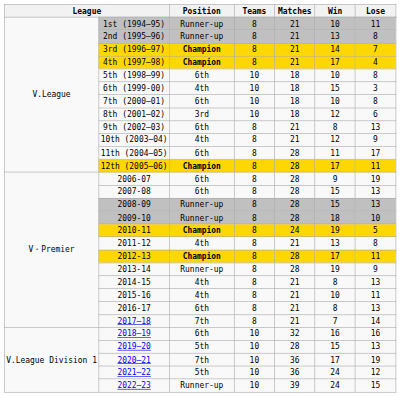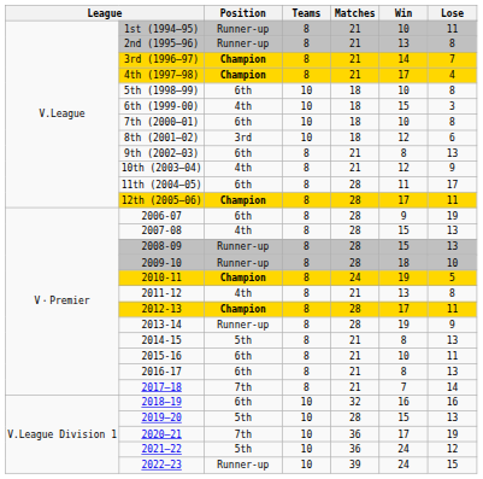 <table class="wikitable" style="text-align:center" border="1">
 <tr>
 <th width=200 colspan=2>League</th>
 <th width=100>Position</th>
 <th width=60>Teams</th>
 <th width=60>Matches</th>
 <th width=60>Win</th>
 <th width=60>Lose</th>
 </tr>
 <tr>
 <td rowspan=13>V.League</td>
 </tr>
 <tr bgcolor=silver>
 <td>1st (1994–95)</td>
 <td>Runner-up</td>
 <td>8</td>
 <td>21</td>
 <td>10</td>
 <td>11</td>
 </tr>
 <tr bgcolor=silver>
 <td>2nd (1995–96)</td>
 <td>Runner-up</td>
 <td>8</td>
 <td>21</td>
 <td>13</td>
 <td>8</td>
 </tr>
 <tr bgcolor=gold>
 <td>3rd (1996–97)</td>
 <td><strong>Champion</strong></td>
 <td>8</td>
 <td>21</td>
 <td>14</td>
 <td>7</td>
 </tr>
 <tr bgcolor=gold>
 <td>4th (1997–98)</td>
 <td><strong>Champion</strong></td>
 <td>8</td>
 <td>21</td>
 <td>17</td>
 <td>4</td>
 </tr>
 <tr>
 <td>5th (1998–99)</td>
 <td>6th</td>
 <td>10</td>
 <td>18</td>
 <td>10</td>
 <td>8</td>
 </tr>
 <tr>
 <td>6th (1999-00)</td>
 <td>4th</td>
 <td>10</td>
 <td>18</td>
 <td>15</td>
 <td>3</td>
 </tr>
 <tr>
 <td>7th (2000–01)</td>
 <td>6th</td>
 <td>10</td>
 <td>18</td>
 <td>10</td>
 <td>8</td>
 </tr>
 <tr>
 <td>8th (2001–02)</td>
 <td>3rd</td>
 <td>10</td>
 <td>18</td>
 <td>12</td>
 <td>6</td>
 </tr>
 <tr>
 <td>9th (2002–03)</td>
 <td>6th</td>
 <td>8</td>
 <td>21</td>
 <td>8</td>
 <td>13</td>
 </tr>
 <tr>
 <td>10th (2003–04)</td>
 <td>4th</td>
 <td>8</td>
 <td>21</td>
 <td>12</td>
 <td>9</td>
 </tr>
 <tr>
 <td>11th (2004–05)</td>
 <td>6th</td>
 <td>8</td>
 <td>28</td>
 <td>11</td>
 <td>17</td>
 </tr>
 <tr bgcolor=gold>
 <td>12th (2005–06)</td>
 <td><strong>Champion</strong></td>
 <td>8</td>
 <td>28</td>
 <td>17</td>
 <td>11</td>
 </tr>
 <tr>
 <td rowspan=12>V・Premier</td>
 <td>2006-07</td>
 <td>6th</td>
 <td>8</td>
 <td>28</td>
 <td>9</td>
 <td>19</td>
 </tr>
 <tr>
 <td>2007-08</td>
-<td>6th</td>
+<td>4th</td>
 <td>8</td>
 <td>28</td>
 <td>15</td>
 <td>13</td>
 </tr>
 <tr bgcolor=silver>
 <td>2008-09</td>
 <td>Runner-up</td>
 <td>8</td>
 <td>28</td>
 <td>15</td>
 <td>13</td>
 </tr>
 <tr bgcolor=silver>
 <td>2009-10</td>
 <td>Runner-up</td>
 <td>8</td>
 <td>28</td>
 <td>18</td>
 <td>10</td>
 </tr>
 <tr bgcolor=gold>
 <td>2010-11</td>
 <td><strong>Champion</strong></td>
 <td>8</td>
 <td>24</td>
 <td>19</td>
 <td>5</td>
 </tr>
 <tr>
 <td>2011-12</td>
 <td>4th</td>
 <td>8</td>
 <td>21</td>
 <td>13</td>
 <td>8</td>
 </tr>
 <tr bgcolor=gold>
 <td>2012-13</td>
 <td><strong>Champion</strong></td>
 <td>8</td>
 <td>28</td>
 <td>17</td>
 <td>11</td>
 </tr>
 <tr>
 <td>2013-14</td>
 <td>Runner-up</td>
 <td>8</td>
 <td>28</td>
 <td>19</td>
 <td>9</td>
 </tr>
 <tr>
 <td>2014-15</td>
-<td>4th</td>
+<td>5th</td>
 <td>8</td>
 <td>21</td>
 <td>8</td>
 <td>13</td>
 </tr>
 <tr>
 <td>2015-16</td>
-<td>4th</td>
+<td>6th</td>
 <td>8</td>
 <td>21</td>
 <td>10</td>
 <td>11</td>
 </tr>
 <tr>
 <td>2016-17</td>
 <td>6th</td>
 <td>8</td>
 <td>21</td>
 <td>8</td>
 <td>13</td>
 </tr>
 <tr>
 <td><a href='#'>2017–18</a></td>
 <td>7th</td>
 <td>8</td>
 <td>21</td>
 <td>7</td>
 <td>14</td>
 </tr>
 <tr>
 <td rowspan=5>V.League Division 1</td>
 <td><a href='#'>2018–19</a></td>
 <td>6th</td>
 <td>10</td>
 <td>32</td>
 <td>16</td>
 <td>16</td>
 </tr>
 <tr>
 <td><a href='#'>2019–20</a></td>
 <td>5th</td>
 <td>10</td>
 <td>28</td>
 <td>15</td>
 <td>13</td>
 </tr>
 <tr>
 <td><a href='#'>2020–21</a></td>
 <td>7th</td>
 <td>10</td>
 <td>36</td>
 <td>17</td>
 <td>19</td>
 </tr>
 <tr>
 <td><a href='#'>2021–22</a></td>
 <td>5th</td>
 <td>10</td>
 <td>36</td>
 <td>24</td>
 <td>12</td>
 </tr>
 <tr>
 <td><a href='#'>2022–23</a></td>
 <td>Runner-up</td>
 <td>10</td>
 <td>39</td>
 <td>24</td>
 <td>15</td>
 </tr>
 </table>
